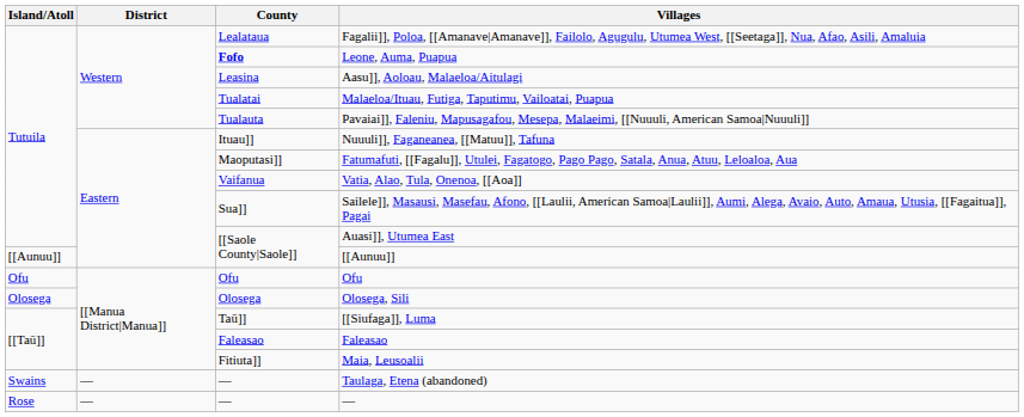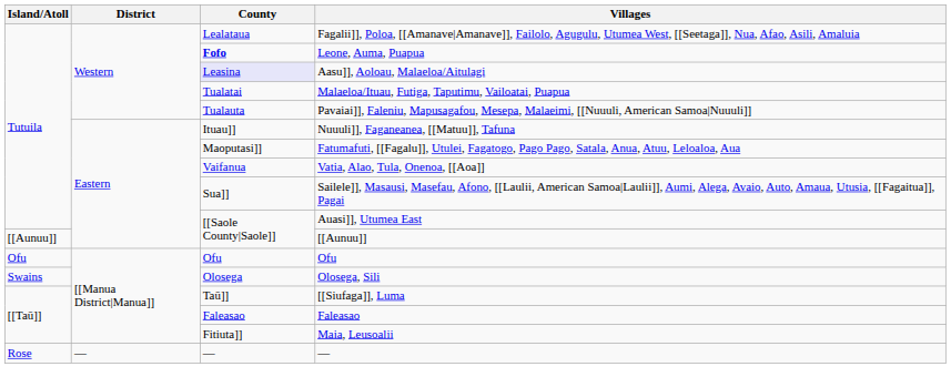 <table class="wikitable sortable">
 <tr>
 <th>Island/Atoll</th>
 <th>District</th>
 <th>County</th>
 <th>Villages</th>
 </tr>
 <tr>
 <td rowspan=10><a href='#'>Tutuila</a></td>
 <td rowspan=5><a href='#'>Western</a></td>
 <td><a href='#'>Lealataua</a></td>
 <td>Fagalii]], <a href='#'>Poloa</a>, [[Amanave|Amanave]], <a href='#'>Failolo</a>, <a href='#'>Agugulu</a>, <a href='#'>Utumea West</a>, [[Seetaga]], <a href='#'>Nua</a>, <a href='#'>Afao</a>, <a href='#'>Asili</a>, <a href='#'>Amaluia</a></td>
 </tr>
 <tr>
 <td><strong><a href='#'>Fofo</a></strong></td>
 <td><a href='#'>Leone</a>, <a href='#'>Auma</a>, <a href='#'>Puapua</a></td>
 </tr>
 <tr>
-<td><a href='#'>Leasina</a></td>
+<td style="background: lavender;"><a href='#'>Leasina</a></td>
 <td [[A>Aasu]], <a href='#'>Aoloau</a>, <a href='#'>Malaeloa/Aitulagi</a></td>
 </tr>
 <tr>
 <td><a href='#'>Tualatai</a></td>
 <td><a href='#'>Malaeloa/Ituau</a>, <a href='#'>Futiga</a>, <a href='#'>Taputimu</a>, <a href='#'>Vailoatai</a>, <a href='#'>Puapua</a></td>
 </tr>
 <tr>
 <td><a href='#'>Tualauta</a></td>
 <td>Pavaiai]], <a href='#'>Faleniu</a>, <a href='#'>Mapusagafou</a>, <a href='#'>Mesepa</a>, <a href='#'>Malaeimi</a>, [[Nuuuli, American Samoa|Nuuuli]]</td>
 </tr>
 <tr>
 <td rowspan=6><a href='#'>Eastern</a></td>
 <td [[Itū>Ituau]]</td>
 <td>Nuuuli]], <a href='#'>Faganeanea</a>, [[Matuu]], <a href='#'>Tafuna</a></td>
 </tr>
 <tr>
 <td [[Ma>Maoputasi]]</td>
 <td><a href='#'>Fatumafuti</a>, [[Fagalu]], <a href='#'>Utulei</a>, <a href='#'>Fagatogo</a>, <a href='#'>Pago Pago</a>, <a href='#'>Satala</a>, <a href='#'>Anua</a>, <a href='#'>Atuu</a>, <a href='#'>Leloaloa</a>, <a href='#'>Aua</a></td>
 </tr>
 <tr>
 <td><a href='#'>Vaifanua</a></td>
 <td><a href='#'>Vatia</a>, <a href='#'>Alao</a>, <a href='#'>Tula</a>, <a href='#'>Onenoa</a>, [[Aoa]]</td>
 </tr>
 <tr>
 <td [[Su>Sua]]</td>
 <td [[Sa>Sailele]], <a href='#'>Masausi</a>, <a href='#'>Masefau</a>, <a href='#'>Afono</a>, [[Laulii, American Samoa|Laulii]], <a href='#'>Aumi</a>, <a href='#'>Alega</a>, <a href='#'>Avaio</a>, <a href='#'>Auto</a>, <a href='#'>Amaua</a>, <a href='#'>Utusia</a>, [[Fagaitua]], <a href='#'>Pagai</a></td>
 </tr>
 <tr>
 <td rowspan=2>[[Saole County|Saole]]</td>
 <td>Auasi]], <a href='#'>Utumea East</a></td>
 </tr>
 <tr>
 <td>[[Aunuu]]</td>
 <td>[[Aunuu]]</td>
 </tr>
 <tr>
 <td><a href='#'>Ofu</a></td>
 <td rowspan=5>[[Manua District|Manua]]</td>
 <td><a href='#'>Ofu</a></td>
 <td><a href='#'>Ofu</a></td>
 </tr>
 <tr>
-<td><a href='#'>Olosega</a></td>
+<td><a href='#'>Swains</a></td>
 <td><a href='#'>Olosega</a></td>
 <td><a href='#'>Olosega</a>, <a href='#'>Sili</a></td>
 </tr>
 <tr>
 <td rowspan=3>[[Taū]]</td>
 <td [[Ta>Taū]]</td>
 <td>[[Siufaga]], <a href='#'>Luma</a></td>
 </tr>
 <tr>
 <td><a href='#'>Faleasao</a></td>
 <td><a href='#'>Faleasao</a></td>
 </tr>
 <tr>
 <td [[Fiti>Fitiuta]]</td>
 <td><a href='#'>Maia</a>, <a href='#'>Leusoalii</a></td>
 </tr>
 <tr>
-<td><a href='#'>Swains</a></td>
-<td>—</td>
-<td>—</td>
-<td><a href='#'>Taulaga</a>, <a href='#'>Etena</a> (abandoned)</td>
-</tr>
-<tr>
 <td><a href='#'>Rose</a></td>
 <td>—</td>
 <td>—</td>
 <td>—</td>
 </tr>
 </table>
